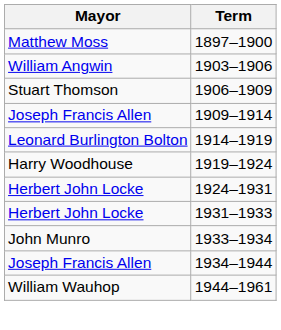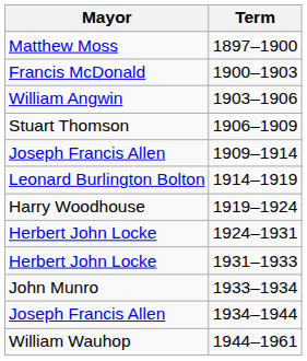 <table class="wikitable">
 <tr>
 <th>Mayor</th>
 <th>Term</th>
 </tr>
 <tr>
 <td><a href='#'>Matthew Moss</a></td>
 <td>1897–1900</td>
+</tr>
+<tr>
+<td><a href='#'>Francis McDonald</a></td>
+<td>1900–1903</td>
 </tr>
 <tr>
 <td><a href='#'>William Angwin</a></td>
 <td>1903–1906</td>
 </tr>
 <tr>
 <td>Stuart Thomson</td>
 <td>1906–1909</td>
 </tr>
 <tr>
 <td><a href='#'>Joseph Francis Allen</a></td>
 <td>1909–1914</td>
 </tr>
 <tr>
 <td><a href='#'>Leonard Burlington Bolton</a></td>
 <td>1914–1919</td>
 </tr>
 <tr>
 <td>Harry Woodhouse</td>
 <td>1919–1924</td>
 </tr>
 <tr>
 <td><a href='#'>Herbert John Locke</a></td>
 <td>1924–1931</td>
 </tr>
 <tr>
 <td><a href='#'>Herbert John Locke</a></td>
 <td>1931–1933</td>
 </tr>
 <tr>
 <td>John Munro</td>
 <td>1933–1934</td>
 </tr>
 <tr>
 <td><a href='#'>Joseph Francis Allen</a></td>
 <td>1934–1944</td>
 </tr>
 <tr>
 <td>William Wauhop</td>
 <td>1944–1961</td>
 </tr>
 </table>
